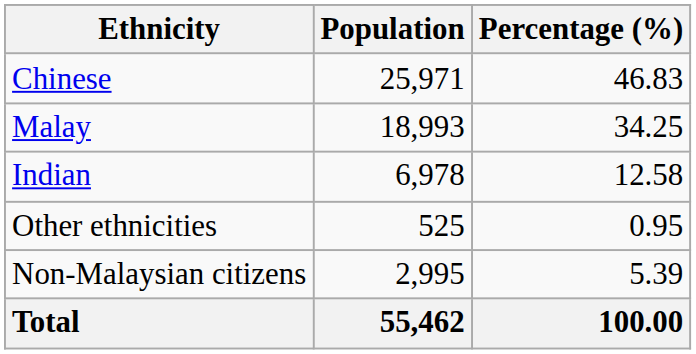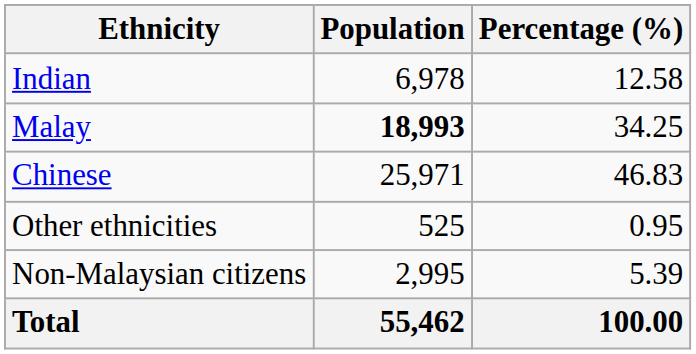 <table class="wikitable sortable">
 <tr>
 <th>Ethnicity</th>
 <th>Population</th>
 <th>Percentage (%)</th>
 </tr>
 <tr>
+<td><a href='#'>Indian</a></td>
+<td align="right">6,978</td>
+<td align="right">12.58</td>
+</tr>
+<tr>
+<td><a href='#'>Malay</a></td>
+<td align="right"><strong>18,993</strong></td>
+<td align="right">34.25</td>
+</tr>
+<tr>
 <td><a href='#'>Chinese</a></td>
 <td align="right">25,971</td>
 <td align="right">46.83</td>
-</tr>
-<tr>
-<td><a href='#'>Malay</a></td>
-<td align="right">18,993</td>
-<td align="right">34.25</td>
-</tr>
-<tr>
-<td><a href='#'>Indian</a></td>
-<td align="right">6,978</td>
-<td align="right">12.58</td>
 </tr>
 <tr>
 <td>Other ethnicities</td>
 <td align="right">525</td>
 <td align="right">0.95</td>
 </tr>
 <tr>
 <td>Non-Malaysian citizens</td>
 <td align="right">2,995</td>
 <td align="right">5.39</td>
 </tr>
 <tr>
 <td style="background: #f2f2f2"><strong>Total</strong></td>
 <td style="background: #f2f2f2" align="right"><strong>55,462</strong></td>
 <td style="background: #f2f2f2" align="right"><strong>100.00</strong></td>
 </tr>
 </table>
